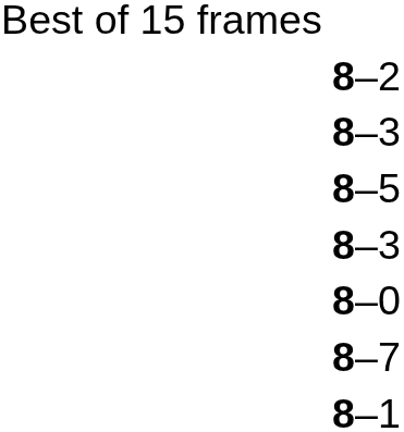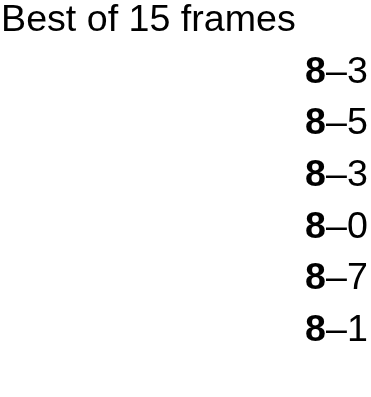 <table>
 <tr>
 <td>Best of 15 frames</td>
-</tr>
-<tr>
-<td><strong></strong></td>
-<td><strong>8</strong>–2</td>
-<td></td>
 </tr>
 <tr>
 <td><strong></strong></td>
 <td><strong>8</strong>–3</td>
 <td></td>
 </tr>
 <tr>
 <td><strong></strong></td>
 <td><strong>8</strong>–5</td>
 <td></td>
 </tr>
 <tr>
 <td><strong></strong></td>
 <td><strong>8</strong>–3</td>
 <td></td>
 </tr>
 <tr>
 <td><strong></strong></td>
 <td><strong>8</strong>–0</td>
 <td></td>
 </tr>
 <tr>
 <td><strong></strong></td>
 <td><strong>8</strong>–7</td>
 <td></td>
 </tr>
 <tr>
 <td><strong></strong></td>
 <td><strong>8</strong>–1</td>
 <td></td>
 </tr>
 </table>
